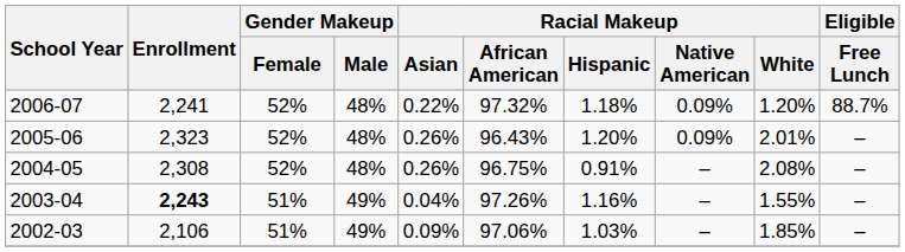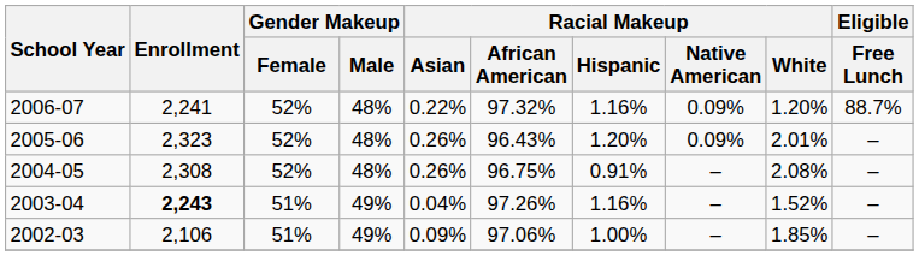 <table class="wikitable" style="font-size: 95%;">
 <tr>
 <th rowspan="2">School Year</th>
 <th rowspan="2">Enrollment</th>
 <th colspan="2">Gender Makeup</th>
 <th colspan="5">Racial Makeup</th>
 <th colspan="1">Eligible</th>
 </tr>
 <tr>
 <th>Female</th>
 <th>Male</th>
 <th>Asian</th>
 <th>African <br>American</th>
 <th>Hispanic</th>
 <th>Native <br>American</th>
 <th>White</th>
 <th>Free <br>Lunch</th>
 </tr>
 <tr>
 <td align="left">2006-07</td>
 <td align="center">2,241</td>
 <td align="center">52%</td>
 <td align="center">48%</td>
 <td align="center">0.22%</td>
 <td align="center">97.32%</td>
-<td align="center">1.18%</td>
+<td align="center">1.16%</td>
 <td align="center">0.09%</td>
 <td align="center">1.20%</td>
 <td align="center">88.7%</td>
 </tr>
 <tr>
 <td align="left">2005-06</td>
 <td align="center">2,323</td>
 <td align="center">52%</td>
 <td align="center">48%</td>
 <td align="center">0.26%</td>
 <td align="center">96.43%</td>
 <td align="center">1.20%</td>
 <td align="center">0.09%</td>
 <td align="center">2.01%</td>
 <td align="center">–</td>
 </tr>
 <tr>
 <td align="left">2004-05</td>
 <td align="center">2,308</td>
 <td align="center">52%</td>
 <td align="center">48%</td>
 <td align="center">0.26%</td>
 <td align="center">96.75%</td>
 <td align="center">0.91%</td>
 <td align="center">–</td>
 <td align="center">2.08%</td>
 <td align="center">–</td>
 </tr>
 <tr>
 <td align="left">2003-04</td>
 <td align="center"><strong>2,243</strong></td>
 <td align="center">51%</td>
 <td align="center">49%</td>
 <td align="center">0.04%</td>
 <td align="center">97.26%</td>
 <td align="center">1.16%</td>
 <td align="center">–</td>
-<td align="center">1.55%</td>
+<td align="center">1.52%</td>
 <td align="center">–</td>
 </tr>
 <tr>
 <td align="left">2002-03</td>
 <td align="center">2,106</td>
 <td align="center">51%</td>
 <td align="center">49%</td>
 <td align="center">0.09%</td>
 <td align="center">97.06%</td>
-<td align="center">1.03%</td>
+<td align="center">1.00%</td>
 <td align="center">–</td>
 <td align="center">1.85%</td>
 <td align="center">–</td>
 </tr>
 <tr>
 </tr>
 </table>
